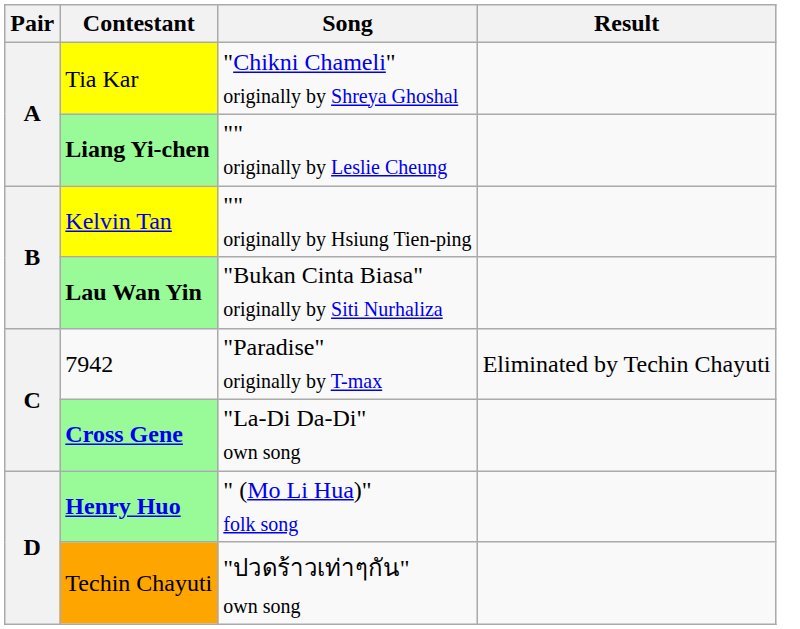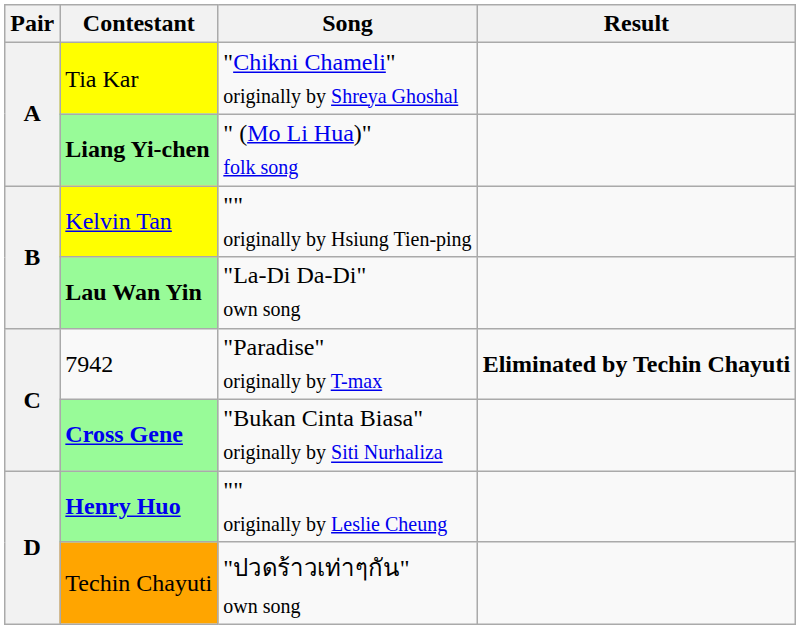 <table class="wikitable">
 <tr>
 <th>Pair</th>
 <th>Contestant</th>
 <th>Song</th>
 <th>Result</th>
 </tr>
 <tr>
 <th rowspan=2>A</th>
 <td style="background:yellow"> Tia Kar</td>
 <td>"<a href='#'>Chikni Chameli</a>"<br><sub>originally by <a href='#'>Shreya Ghoshal</a></sub></td>
 <td></td>
 </tr>
 <tr>
 <td style="background:palegreen"> <strong>Liang Yi-chen</strong></td>
-<td>""<br><sub>originally by <a href='#'>Leslie Cheung</a></sub></td>
+<td>" (<a href='#'>Mo Li Hua</a>)"<br><sub><a href='#'>folk song</a></sub></td>
 <td></td>
 </tr>
 <tr>
 <th rowspan=2>B</th>
 <td style="background:yellow"> <a href='#'>Kelvin Tan</a></td>
 <td>""<br><sub>originally by Hsiung Tien-ping</sub></td>
 <td></td>
 </tr>
 <tr>
 <td style="background:palegreen"> <strong>Lau Wan Yin</strong></td>
-<td>"Bukan Cinta Biasa"<br><sub>originally by <a href='#'>Siti Nurhaliza</a></sub></td>
+<td>"La-Di Da-Di"<br><sub>own song</sub></td>
 <td></td>
 </tr>
 <tr>
 <th rowspan=2>C</th>
 <td> 7942</td>
 <td>"Paradise"<br><sub>originally by <a href='#'>T-max</a></sub></td>
-<td>Eliminated by Techin Chayuti</td>
+<td><strong>Eliminated by Techin Chayuti</strong></td>
 </tr>
 <tr>
 <td style="background:palegreen"> <strong><a href='#'>Cross Gene</a></strong></td>
-<td>"La-Di Da-Di"<br><sub>own song</sub></td>
+<td>"Bukan Cinta Biasa"<br><sub>originally by <a href='#'>Siti Nurhaliza</a></sub></td>
 <td></td>
 </tr>
 <tr>
 <th rowspan=2>D</th>
 <td style="background:palegreen"> <strong><a href='#'>Henry Huo</a></strong></td>
-<td>" (<a href='#'>Mo Li Hua</a>)"<br><sub><a href='#'>folk song</a></sub></td>
+<td>""<br><sub>originally by <a href='#'>Leslie Cheung</a></sub></td>
 <td></td>
 </tr>
 <tr>
 <td style="background:orange"> Techin Chayuti</td>
 <td>"ปวดร้าวเท่าๆกัน"<br><sub>own song</sub></td>
 <td></td>
 </tr>
 </table>
